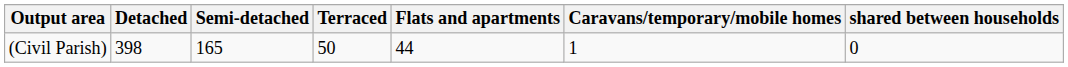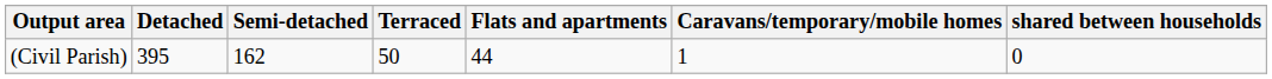 <table class="wikitable">
 <tr>
 </tr>
 <tr>
 <th>Output area</th>
 <th>Detached</th>
 <th>Semi-detached</th>
 <th>Terraced</th>
 <th>Flats and apartments</th>
 <th>Caravans/temporary/mobile homes</th>
 <th>shared between households</th>
 </tr>
 <tr>
 <td>(Civil Parish)</td>
-<td>398</td>
-<td>165</td>
+<td>395</td>
+<td>162</td>
 <td>50</td>
 <td>44</td>
 <td>1</td>
 <td>0</td>
 </tr>
 </table>
